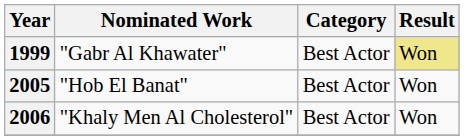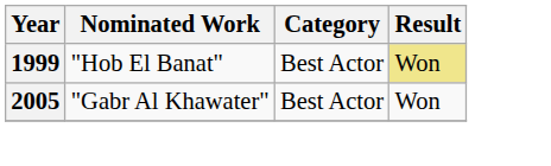 <table class="wikitable plainrowheaders sortable">
 <tr>
 <th scope="col">Year</th>
 <th scope="col">Nominated Work</th>
 <th scope="col">Category</th>
 <th scope="col">Result</th>
 </tr>
 <tr>
 <th style="text-align:center;">1999</th>
-<td>"Gabr Al Khawater"</td>
+<td>"Hob El Banat"</td>
 <td>Best Actor</td>
 <td style="background: khaki;">Won</td>
 </tr>
 <tr>
 <th style="text-align:center;">2005</th>
-<td>"Hob El Banat"</td>
-<td>Best Actor</td>
-<td>Won</td>
-</tr>
-<tr>
-<th style="text-align:center;">2006</th>
-<td>"Khaly Men Al Cholesterol"</td>
+<td>"Gabr Al Khawater"</td>
 <td>Best Actor</td>
 <td>Won</td>
 </tr>
 <tr>
 </tr>
 </table>
